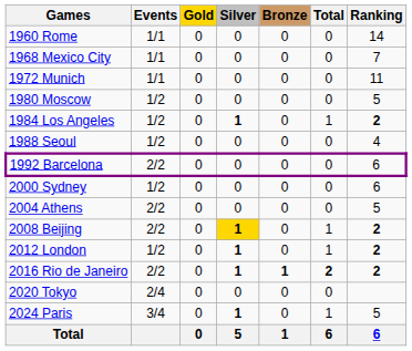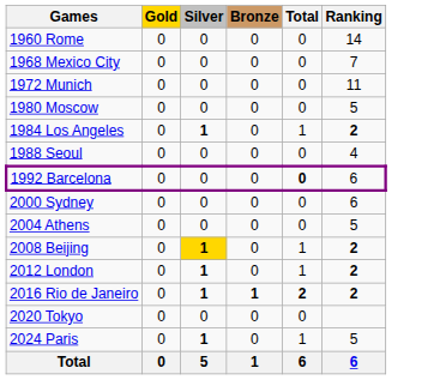 <table class="wikitable sortable" style="text-align:center">
 <tr>
 <th>Games</th>
-<th>Events</th>
 <th style="background-color:gold;">Gold</th>
 <th style="background-color:silver;">Silver</th>
 <th style="background-color:#c96;">Bronze</th>
 <th>Total</th>
 <th>Ranking</th>
 </tr>
 <tr>
 <td align="left"> <a href='#'>1960 Rome</a></td>
-<td>1/1</td>
 <td>0</td>
 <td>0</td>
 <td>0</td>
 <td>0</td>
 <td>14</td>
 </tr>
 <tr>
 <td align="left"> <a href='#'>1968 Mexico City</a></td>
-<td>1/1</td>
 <td>0</td>
 <td>0</td>
 <td>0</td>
 <td>0</td>
 <td>7</td>
 </tr>
 <tr>
 <td align="left"> <a href='#'>1972 Munich</a></td>
-<td>1/1</td>
 <td>0</td>
 <td>0</td>
 <td>0</td>
 <td>0</td>
 <td>11</td>
 </tr>
 <tr>
 <td align="left"> <a href='#'>1980 Moscow</a></td>
-<td>1/2</td>
 <td>0</td>
 <td>0</td>
 <td>0</td>
 <td>0</td>
 <td>5</td>
 </tr>
 <tr>
 <td align="left"> <a href='#'>1984 Los Angeles</a></td>
-<td>1/2</td>
 <td>0</td>
 <td><strong>1</strong></td>
 <td>0</td>
 <td>1</td>
 <td><strong>2</strong></td>
 </tr>
 <tr>
 <td align="left"> <a href='#'>1988 Seoul</a></td>
-<td>1/2</td>
 <td>0</td>
 <td>0</td>
 <td>0</td>
 <td>0</td>
 <td>4</td>
 </tr>
 <tr style="border: 3px solid purple">
 <td align="left"> <a href='#'>1992 Barcelona</a></td>
-<td>2/2</td>
 <td>0</td>
 <td>0</td>
 <td>0</td>
-<td>0</td>
+<td><strong>0</strong></td>
 <td>6</td>
 </tr>
 <tr>
 <td align="left"> <a href='#'>2000 Sydney</a></td>
-<td>1/2</td>
 <td>0</td>
 <td>0</td>
 <td>0</td>
 <td>0</td>
 <td>6</td>
 </tr>
 <tr>
 <td align="left"> <a href='#'>2004 Athens</a></td>
-<td>2/2</td>
 <td>0</td>
 <td>0</td>
 <td>0</td>
 <td>0</td>
 <td>5</td>
 </tr>
 <tr>
 <td align="left"> <a href='#'>2008 Beijing</a></td>
-<td>2/2</td>
 <td>0</td>
 <td style="background: gold;"><strong>1</strong></td>
 <td>0</td>
 <td>1</td>
 <td><strong>2</strong></td>
 </tr>
 <tr>
 <td align="left"> <a href='#'>2012 London</a></td>
-<td>1/2</td>
 <td>0</td>
 <td><strong>1</strong></td>
 <td>0</td>
 <td>1</td>
 <td><strong>2</strong></td>
 </tr>
 <tr>
 <td align="left"> <a href='#'>2016 Rio de Janeiro</a></td>
-<td>2/2</td>
 <td>0</td>
 <td><strong>1</strong></td>
 <td><strong>1</strong></td>
 <td><strong>2</strong></td>
 <td><strong>2</strong></td>
 </tr>
 <tr>
 <td align="left"> <a href='#'>2020 Tokyo</a></td>
-<td>2/4</td>
 <td>0</td>
 <td>0</td>
 <td>0</td>
 <td>0</td>
 <td></td>
 </tr>
 <tr>
 <td align="left"> <a href='#'>2024 Paris</a></td>
-<td>3/4</td>
 <td>0</td>
 <td><strong>1</strong></td>
 <td>0</td>
 <td>1</td>
 <td>5</td>
 </tr>
 <tr>
 <th>Total</th>
-<th></th>
 <th>0</th>
 <th>5</th>
 <th>1</th>
 <th>6</th>
 <th><a href='#'>6</a></th>
 </tr>
 </table>
